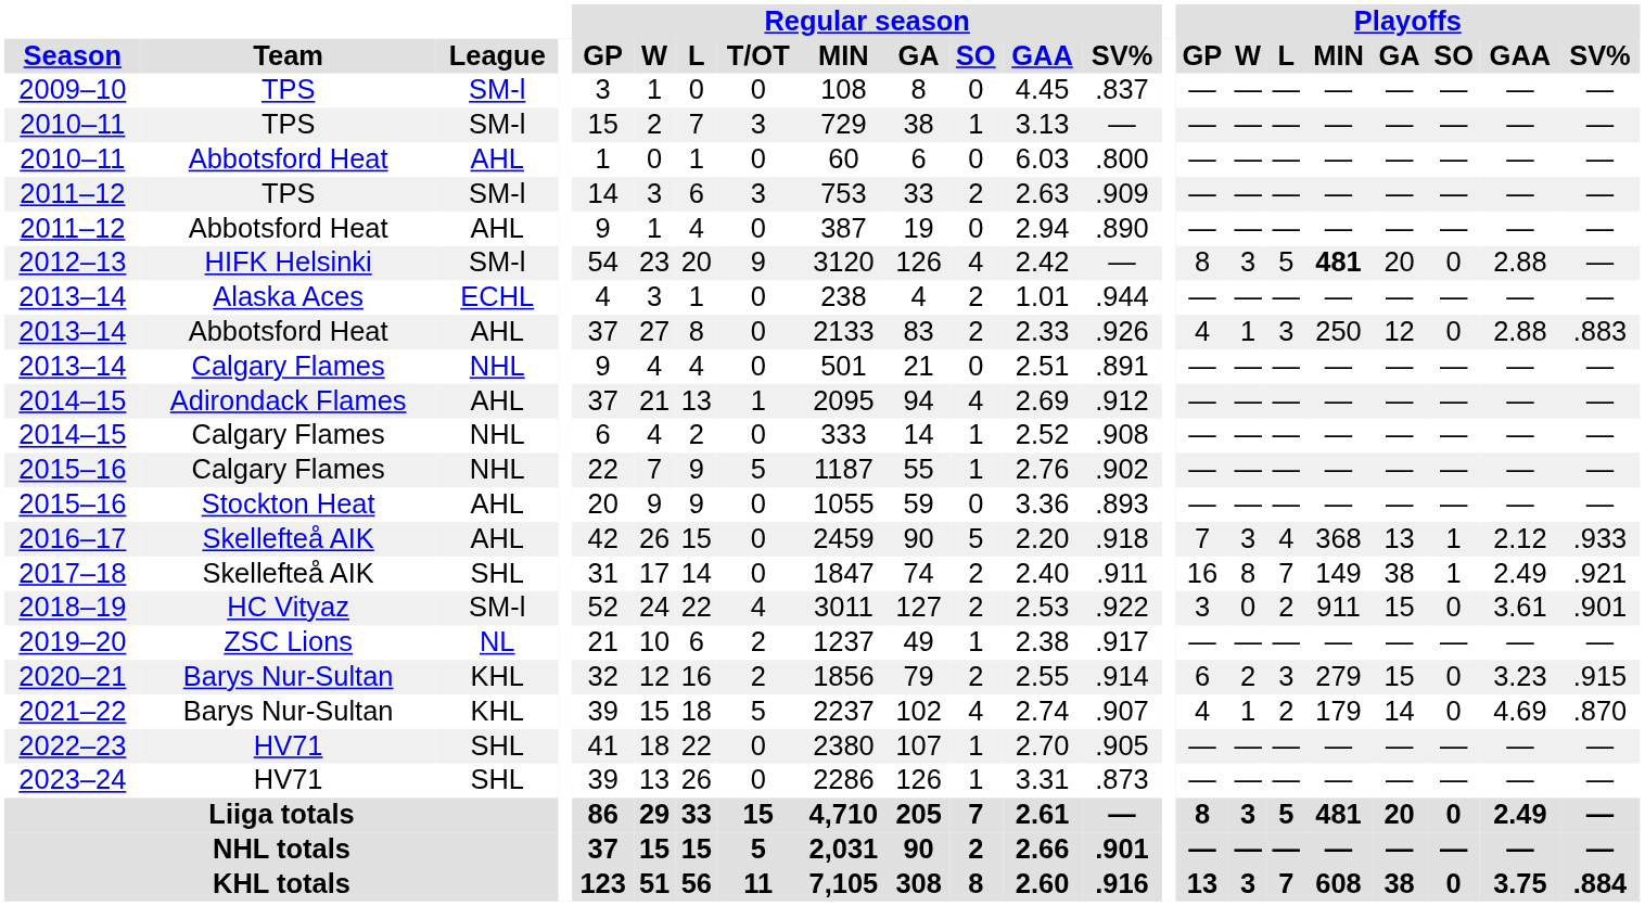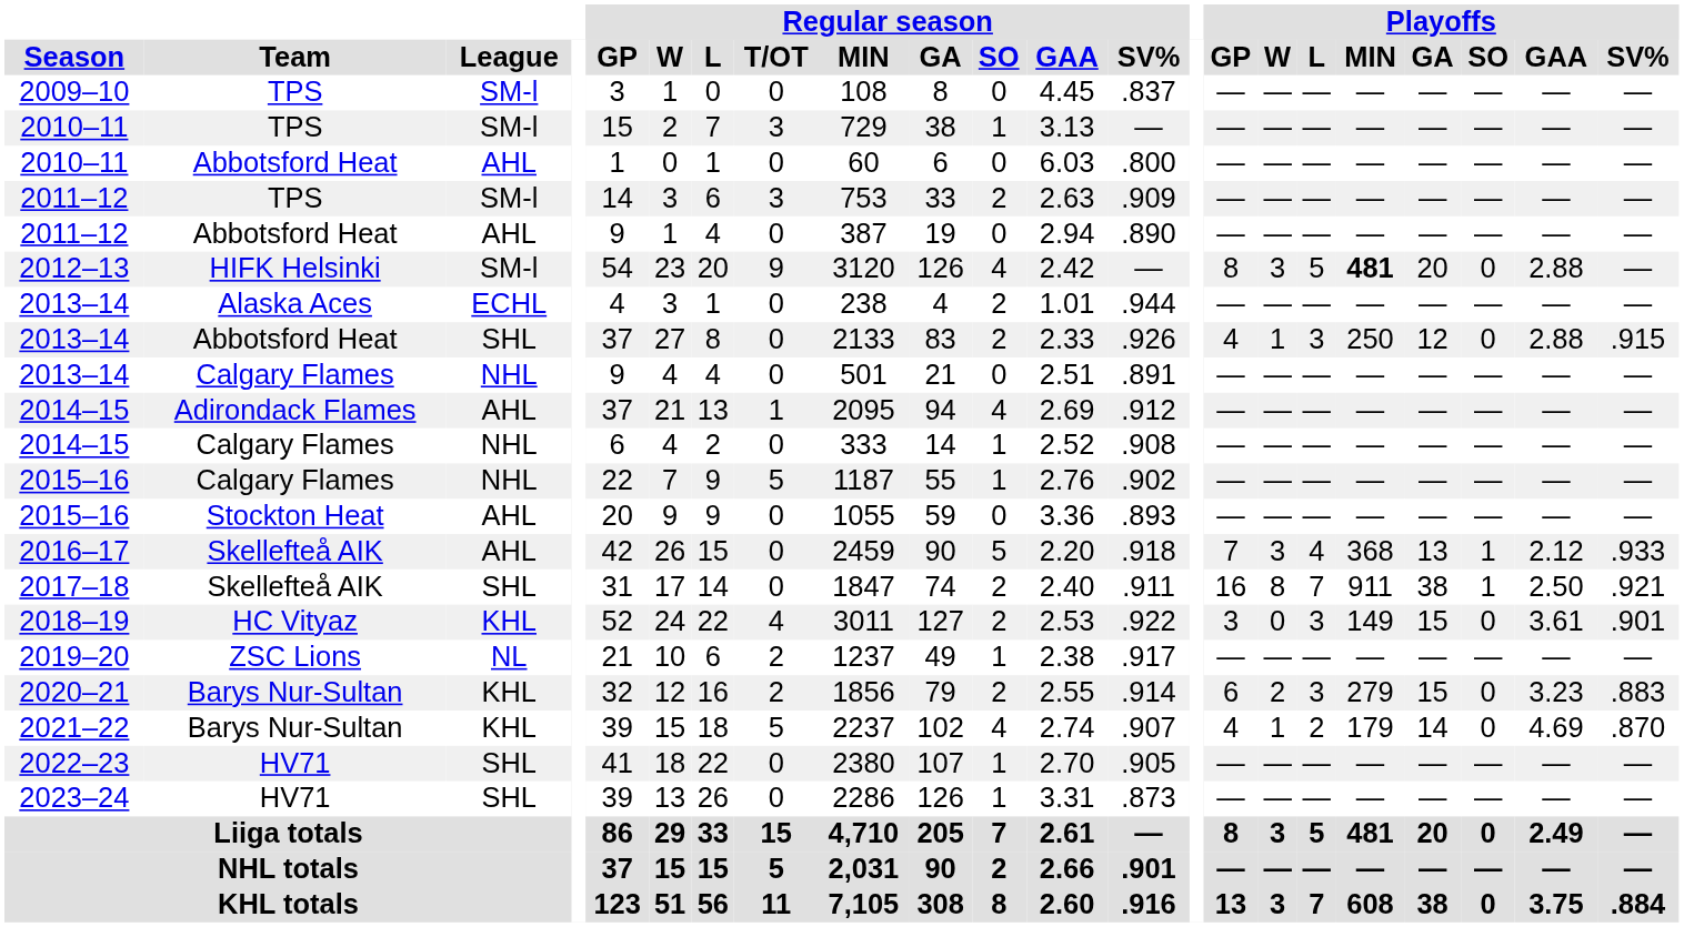 <table border="0" cellpadding="1" cellspacing="0" style="text-align:center; width:75%">
 <tr bgcolor="#e0e0e0">
 <th colspan="4" bgcolor="#ffffff"> </th>
 <th colspan="9" bgcolor=#e0e0e0><a href='#'>Regular season</a></th>
 <th bgcolor="#ffffff"> </th>
 <th colspan=8 bgcolor=#e0e0e0><a href='#'>Playoffs</a></th>
 </tr>
 <tr bgcolor="#e0e0e0">
 <th><a href='#'>Season</a></th>
 <th>Team</th>
 <th>League</th>
 <th rowspan=99 bgcolor="#ffffff"> </th>
 <th>GP</th>
 <th>W</th>
 <th>L</th>
 <th>T/OT</th>
 <th>MIN</th>
 <th>GA</th>
 <th><a href='#'>SO</a></th>
 <th><a href='#'>GAA</a></th>
 <th>SV%</th>
 <th rowspan=99 bgcolor="#ffffff"> </th>
 <th>GP</th>
 <th>W</th>
 <th>L</th>
 <th>MIN</th>
 <th>GA</th>
 <th>SO</th>
 <th>GAA</th>
 <th>SV%</th>
 </tr>
 <tr>
 <td><a href='#'>2009–10</a></td>
 <td><a href='#'>TPS</a></td>
 <td><a href='#'>SM-l</a></td>
 <td>3</td>
 <td>1</td>
 <td>0</td>
 <td>0</td>
 <td>108</td>
 <td>8</td>
 <td>0</td>
 <td>4.45</td>
 <td>.837</td>
 <td>—</td>
 <td>—</td>
 <td>—</td>
 <td>—</td>
 <td>—</td>
 <td>—</td>
 <td>—</td>
 <td>—</td>
 </tr>
 <tr bgcolor="#f0f0f0">
 <td><a href='#'>2010–11</a></td>
 <td>TPS</td>
 <td>SM-l</td>
 <td>15</td>
 <td>2</td>
 <td>7</td>
 <td>3</td>
 <td>729</td>
 <td>38</td>
 <td>1</td>
 <td>3.13</td>
 <td>—</td>
 <td>—</td>
 <td>—</td>
 <td>—</td>
 <td>—</td>
 <td>—</td>
 <td>—</td>
 <td>—</td>
 <td>—</td>
 </tr>
 <tr>
 <td><a href='#'>2010–11</a></td>
 <td><a href='#'>Abbotsford Heat</a></td>
 <td><a href='#'>AHL</a></td>
 <td>1</td>
 <td>0</td>
 <td>1</td>
 <td>0</td>
 <td>60</td>
 <td>6</td>
 <td>0</td>
 <td>6.03</td>
 <td>.800</td>
 <td>—</td>
 <td>—</td>
 <td>—</td>
 <td>—</td>
 <td>—</td>
 <td>—</td>
 <td>—</td>
 <td>—</td>
 </tr>
 <tr bgcolor="#f0f0f0">
 <td><a href='#'>2011–12</a></td>
 <td>TPS</td>
 <td>SM-l</td>
 <td>14</td>
 <td>3</td>
 <td>6</td>
 <td>3</td>
 <td>753</td>
 <td>33</td>
 <td>2</td>
 <td>2.63</td>
 <td>.909</td>
 <td>—</td>
 <td>—</td>
 <td>—</td>
 <td>—</td>
 <td>—</td>
 <td>—</td>
 <td>—</td>
 <td>—</td>
 </tr>
 <tr>
 <td><a href='#'>2011–12</a></td>
 <td>Abbotsford Heat</td>
 <td>AHL</td>
 <td>9</td>
 <td>1</td>
 <td>4</td>
 <td>0</td>
 <td>387</td>
 <td>19</td>
 <td>0</td>
 <td>2.94</td>
 <td>.890</td>
 <td>—</td>
 <td>—</td>
 <td>—</td>
 <td>—</td>
 <td>—</td>
 <td>—</td>
 <td>—</td>
 <td>—</td>
 </tr>
 <tr bgcolor="#f0f0f0">
 <td><a href='#'>2012–13</a></td>
 <td><a href='#'>HIFK Helsinki</a></td>
 <td>SM-l</td>
 <td>54</td>
 <td>23</td>
 <td>20</td>
 <td>9</td>
 <td>3120</td>
 <td>126</td>
 <td>4</td>
 <td>2.42</td>
 <td>—</td>
 <td>8</td>
 <td>3</td>
 <td>5</td>
 <td><strong>481</strong></td>
 <td>20</td>
 <td>0</td>
 <td>2.88</td>
 <td>—</td>
 </tr>
 <tr>
 <td><a href='#'>2013–14</a></td>
 <td><a href='#'>Alaska Aces</a></td>
 <td><a href='#'>ECHL</a></td>
 <td>4</td>
 <td>3</td>
 <td>1</td>
 <td>0</td>
 <td>238</td>
 <td>4</td>
 <td>2</td>
 <td>1.01</td>
 <td>.944</td>
 <td>—</td>
 <td>—</td>
 <td>—</td>
 <td>—</td>
 <td>—</td>
 <td>—</td>
 <td>—</td>
 <td>—</td>
 </tr>
 <tr bgcolor="#f0f0f0">
 <td><a href='#'>2013–14</a></td>
 <td>Abbotsford Heat</td>
-<td>AHL</td>
+<td>SHL</td>
 <td>37</td>
 <td>27</td>
 <td>8</td>
 <td>0</td>
 <td>2133</td>
 <td>83</td>
 <td>2</td>
 <td>2.33</td>
 <td>.926</td>
 <td>4</td>
 <td>1</td>
 <td>3</td>
 <td>250</td>
 <td>12</td>
 <td>0</td>
 <td>2.88</td>
-<td>.883</td>
+<td>.915</td>
 </tr>
 <tr>
 <td><a href='#'>2013–14</a></td>
 <td><a href='#'>Calgary Flames</a></td>
 <td><a href='#'>NHL</a></td>
 <td>9</td>
 <td>4</td>
 <td>4</td>
 <td>0</td>
 <td>501</td>
 <td>21</td>
 <td>0</td>
 <td>2.51</td>
 <td>.891</td>
 <td>—</td>
 <td>—</td>
 <td>—</td>
 <td>—</td>
 <td>—</td>
 <td>—</td>
 <td>—</td>
 <td>—</td>
 </tr>
 <tr bgcolor="#f0f0f0">
 <td><a href='#'>2014–15</a></td>
 <td><a href='#'>Adirondack Flames</a></td>
 <td>AHL</td>
 <td>37</td>
 <td>21</td>
 <td>13</td>
 <td>1</td>
 <td>2095</td>
 <td>94</td>
 <td>4</td>
 <td>2.69</td>
 <td>.912</td>
 <td>—</td>
 <td>—</td>
 <td>—</td>
 <td>—</td>
 <td>—</td>
 <td>—</td>
 <td>—</td>
 <td>—</td>
 </tr>
 <tr>
 <td><a href='#'>2014–15</a></td>
 <td>Calgary Flames</td>
 <td>NHL</td>
 <td>6</td>
 <td>4</td>
 <td>2</td>
 <td>0</td>
 <td>333</td>
 <td>14</td>
 <td>1</td>
 <td>2.52</td>
 <td>.908</td>
 <td>—</td>
 <td>—</td>
 <td>—</td>
 <td>—</td>
 <td>—</td>
 <td>—</td>
 <td>—</td>
 <td>—</td>
 </tr>
 <tr bgcolor="#f0f0f0">
 <td><a href='#'>2015–16</a></td>
 <td>Calgary Flames</td>
 <td>NHL</td>
 <td>22</td>
 <td>7</td>
 <td>9</td>
 <td>5</td>
 <td>1187</td>
 <td>55</td>
 <td>1</td>
 <td>2.76</td>
 <td>.902</td>
 <td>—</td>
 <td>—</td>
 <td>—</td>
 <td>—</td>
 <td>—</td>
 <td>—</td>
 <td>—</td>
 <td>—</td>
 </tr>
 <tr>
 <td><a href='#'>2015–16</a></td>
 <td><a href='#'>Stockton Heat</a></td>
 <td>AHL</td>
 <td>20</td>
 <td>9</td>
 <td>9</td>
 <td>0</td>
 <td>1055</td>
 <td>59</td>
 <td>0</td>
 <td>3.36</td>
 <td>.893</td>
 <td>—</td>
 <td>—</td>
 <td>—</td>
 <td>—</td>
 <td>—</td>
 <td>—</td>
 <td>—</td>
 <td>—</td>
 </tr>
 <tr bgcolor="#f0f0f0">
 <td><a href='#'>2016–17</a></td>
 <td><a href='#'>Skellefteå AIK</a></td>
 <td>AHL</td>
 <td>42</td>
 <td>26</td>
 <td>15</td>
 <td>0</td>
 <td>2459</td>
 <td>90</td>
 <td>5</td>
 <td>2.20</td>
 <td>.918</td>
 <td>7</td>
 <td>3</td>
 <td>4</td>
 <td>368</td>
 <td>13</td>
 <td>1</td>
 <td>2.12</td>
 <td>.933</td>
 </tr>
 <tr>
 <td><a href='#'>2017–18</a></td>
 <td>Skellefteå AIK</td>
 <td>SHL</td>
 <td>31</td>
 <td>17</td>
 <td>14</td>
 <td>0</td>
 <td>1847</td>
 <td>74</td>
 <td>2</td>
 <td>2.40</td>
 <td>.911</td>
 <td>16</td>
 <td>8</td>
 <td>7</td>
-<td>149</td>
+<td>911</td>
 <td>38</td>
 <td>1</td>
-<td>2.49</td>
+<td>2.50</td>
 <td>.921</td>
 </tr>
 <tr bgcolor="#f0f0f0">
 <td><a href='#'>2018–19</a></td>
 <td><a href='#'>HC Vityaz</a></td>
-<td>SM-l</td>
+<td><a href='#'>KHL</a></td>
 <td>52</td>
 <td>24</td>
 <td>22</td>
 <td>4</td>
 <td>3011</td>
 <td>127</td>
 <td>2</td>
 <td>2.53</td>
 <td>.922</td>
 <td>3</td>
 <td>0</td>
-<td>2</td>
-<td>911</td>
+<td>3</td>
+<td>149</td>
 <td>15</td>
 <td>0</td>
 <td>3.61</td>
 <td>.901</td>
 </tr>
 <tr>
 <td><a href='#'>2019–20</a></td>
 <td><a href='#'>ZSC Lions</a></td>
 <td><a href='#'>NL</a></td>
 <td>21</td>
 <td>10</td>
 <td>6</td>
 <td>2</td>
 <td>1237</td>
 <td>49</td>
 <td>1</td>
 <td>2.38</td>
 <td>.917</td>
 <td>—</td>
 <td>—</td>
 <td>—</td>
 <td>—</td>
 <td>—</td>
 <td>—</td>
 <td>—</td>
 <td>—</td>
 </tr>
 <tr bgcolor="#f0f0f0">
 <td><a href='#'>2020–21</a></td>
 <td><a href='#'>Barys Nur-Sultan</a></td>
 <td>KHL</td>
 <td>32</td>
 <td>12</td>
 <td>16</td>
 <td>2</td>
 <td>1856</td>
 <td>79</td>
 <td>2</td>
 <td>2.55</td>
 <td>.914</td>
 <td>6</td>
 <td>2</td>
 <td>3</td>
 <td>279</td>
 <td>15</td>
 <td>0</td>
 <td>3.23</td>
-<td>.915</td>
+<td>.883</td>
 </tr>
 <tr>
 <td><a href='#'>2021–22</a></td>
 <td>Barys Nur-Sultan</td>
 <td>KHL</td>
 <td>39</td>
 <td>15</td>
 <td>18</td>
 <td>5</td>
 <td>2237</td>
 <td>102</td>
 <td>4</td>
 <td>2.74</td>
 <td>.907</td>
 <td>4</td>
 <td>1</td>
 <td>2</td>
 <td>179</td>
 <td>14</td>
 <td>0</td>
 <td>4.69</td>
 <td>.870</td>
 </tr>
 <tr bgcolor="#f0f0f0">
 <td><a href='#'>2022–23</a></td>
 <td><a href='#'>HV71</a></td>
 <td>SHL</td>
 <td>41</td>
 <td>18</td>
 <td>22</td>
 <td>0</td>
 <td>2380</td>
 <td>107</td>
 <td>1</td>
 <td>2.70</td>
 <td>.905</td>
 <td>—</td>
 <td>—</td>
 <td>—</td>
 <td>—</td>
 <td>—</td>
 <td>—</td>
 <td>—</td>
 <td>—</td>
 </tr>
 <tr>
 <td><a href='#'>2023–24</a></td>
 <td>HV71</td>
 <td>SHL</td>
 <td>39</td>
 <td>13</td>
 <td>26</td>
 <td>0</td>
 <td>2286</td>
 <td>126</td>
 <td>1</td>
 <td>3.31</td>
 <td>.873</td>
 <td>—</td>
 <td>—</td>
 <td>—</td>
 <td>—</td>
 <td>—</td>
 <td>—</td>
 <td>—</td>
 <td>—</td>
 </tr>
 <tr bgcolor="#e0e0e0">
 <th colspan="3" align="center">Liiga totals</th>
 <th>86</th>
 <th>29</th>
 <th>33</th>
 <th>15</th>
 <th>4,710</th>
 <th>205</th>
 <th>7</th>
 <th>2.61</th>
 <th>—</th>
 <th>8</th>
 <th>3</th>
 <th>5</th>
 <th>481</th>
 <th>20</th>
 <th>0</th>
 <th>2.49</th>
 <th>—</th>
 </tr>
 <tr bgcolor="#e0e0e0">
 <th colspan="3" align="center">NHL totals</th>
 <th>37</th>
 <th>15</th>
 <th>15</th>
 <th>5</th>
 <th>2,031</th>
 <th>90</th>
 <th>2</th>
 <th>2.66</th>
 <th>.901</th>
 <th>—</th>
 <th>—</th>
 <th>—</th>
 <th>—</th>
 <th>—</th>
 <th>—</th>
 <th>—</th>
 <th>—</th>
 </tr>
 <tr bgcolor="#e0e0e0">
 <th colspan="3" align="center">KHL totals</th>
 <th>123</th>
 <th>51</th>
 <th>56</th>
 <th>11</th>
 <th>7,105</th>
 <th>308</th>
 <th>8</th>
 <th>2.60</th>
 <th>.916</th>
 <th>13</th>
 <th>3</th>
 <th>7</th>
 <th>608</th>
 <th>38</th>
 <th>0</th>
 <th>3.75</th>
 <th>.884</th>
 </tr>
 </table>
